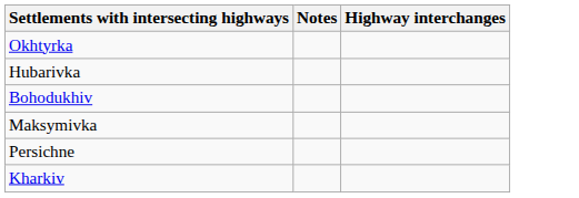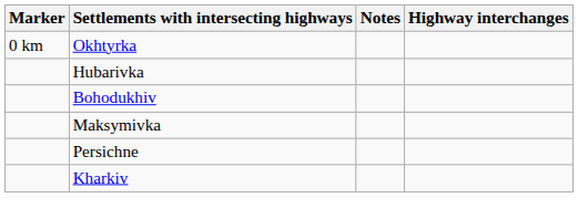 <table class="wikitable">
 <tr>
+<th>Marker</th>
 <th>Settlements with intersecting highways</th>
 <th>Notes</th>
 <th>Highway interchanges</th>
 </tr>
 <tr>
+<td>0 km</td>
 <td><a href='#'>Okhtyrka</a></td>
 <td></td>
 <td>  </td>
 </tr>
 <tr>
+<td></td>
 <td>Hubarivka</td>
 <td></td>
 <td></td>
 </tr>
 <tr>
+<td></td>
 <td><a href='#'>Bohodukhiv</a></td>
 <td></td>
 <td></td>
 </tr>
 <tr>
+<td></td>
 <td>Maksymivka</td>
 <td></td>
 <td></td>
 </tr>
 <tr>
+<td></td>
 <td>Persichne</td>
 <td></td>
 <td></td>
 </tr>
 <tr>
+<td></td>
 <td><a href='#'>Kharkiv</a></td>
 <td></td>
 <td>  </td>
 </tr>
 </table>
